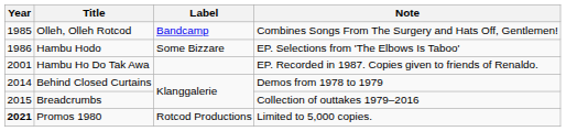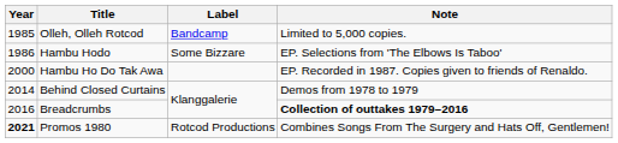 <table class="wikitable">
 <tr>
 <th>Year</th>
 <th>Title</th>
 <th>Label</th>
 <th>Note</th>
 </tr>
 <tr>
 <td>1985</td>
 <td>Olleh, Olleh Rotcod</td>
 <td><a href='#'>Bandcamp</a></td>
-<td>Combines Songs From The Surgery and Hats Off, Gentlemen!</td>
+<td>Limited to 5,000 copies.</td>
 </tr>
 <tr>
 <td>1986</td>
 <td>Hambu Hodo</td>
 <td>Some Bizzare</td>
 <td>EP. Selections from 'The Elbows Is Taboo'</td>
 </tr>
 <tr>
-<td>2001</td>
+<td>2000</td>
 <td>Hambu Ho Do Tak Awa</td>
 <td></td>
 <td>EP. Recorded in 1987. Copies given to friends of Renaldo.</td>
 </tr>
 <tr>
 <td>2014</td>
 <td>Behind Closed Curtains</td>
 <td rowspan="2">Klanggalerie</td>
 <td>Demos from 1978 to 1979</td>
 </tr>
 <tr>
-<td>2015</td>
+<td>2016</td>
 <td>Breadcrumbs</td>
-<td>Collection of outtakes 1979–2016</td>
+<td><strong>Collection of outtakes 1979–2016</strong></td>
 </tr>
 <tr>
 <td><strong>2021</strong></td>
 <td>Promos 1980</td>
 <td>Rotcod Productions</td>
-<td>Limited to 5,000 copies.</td>
+<td>Combines Songs From The Surgery and Hats Off, Gentlemen!</td>
 </tr>
 </table>
